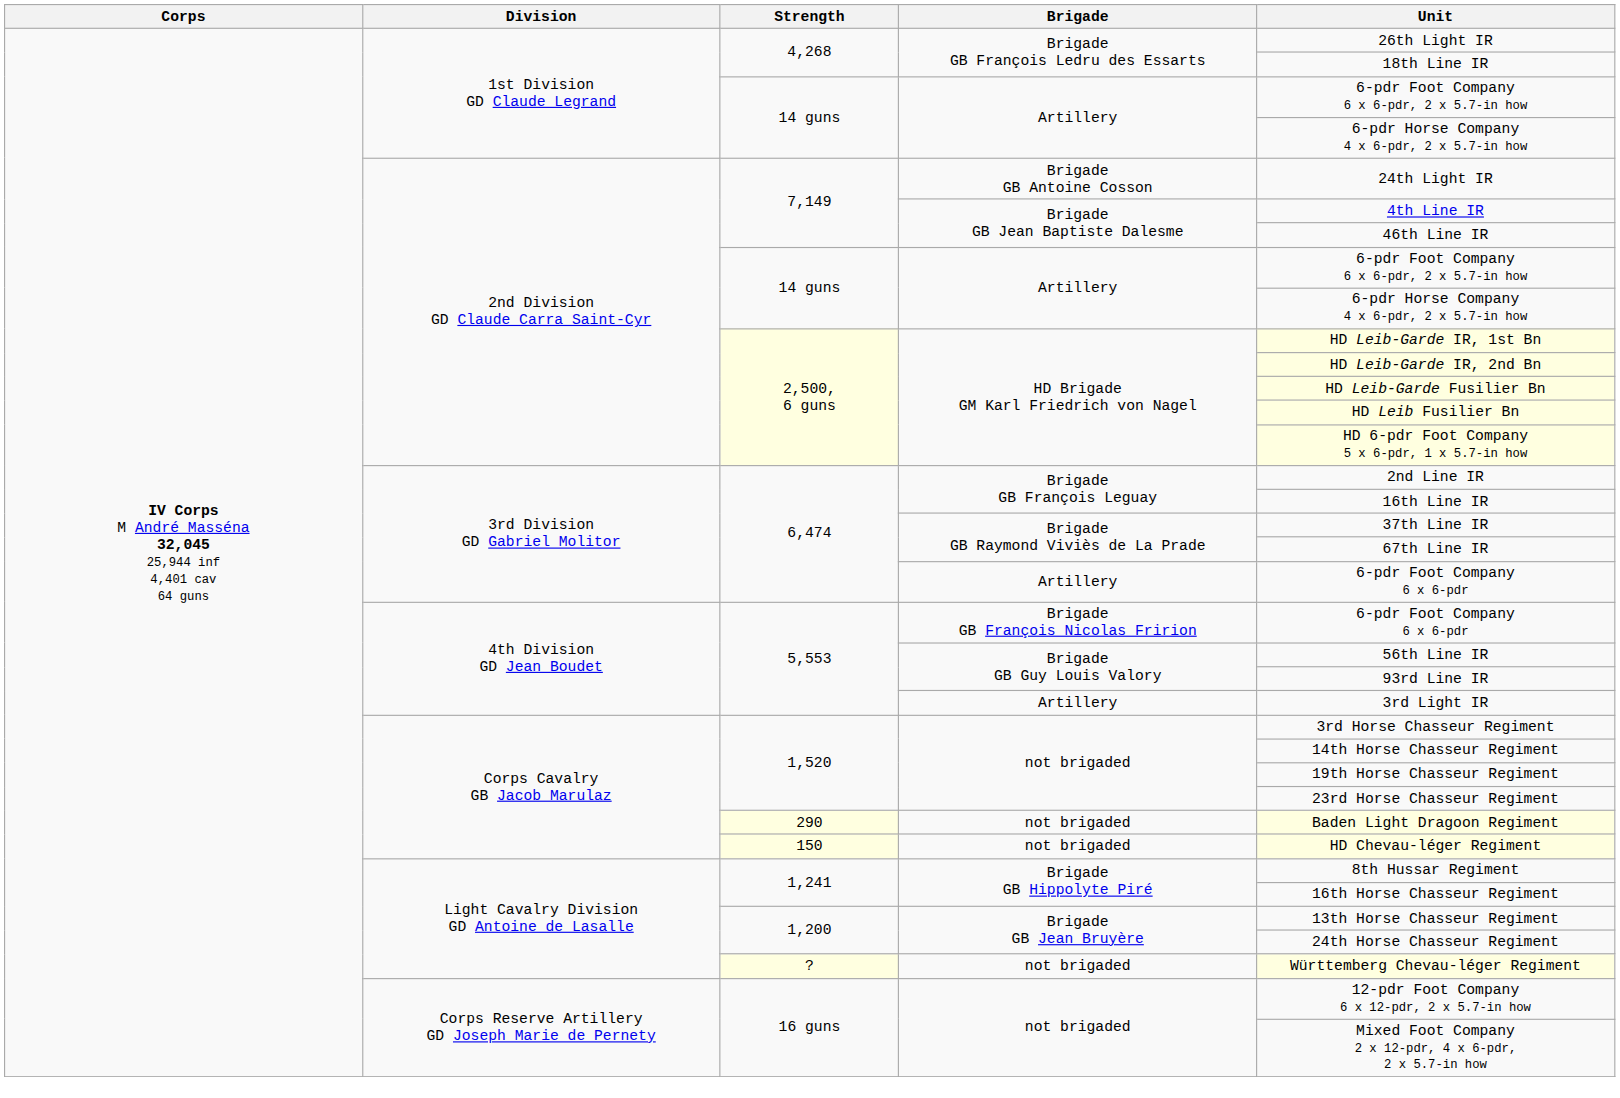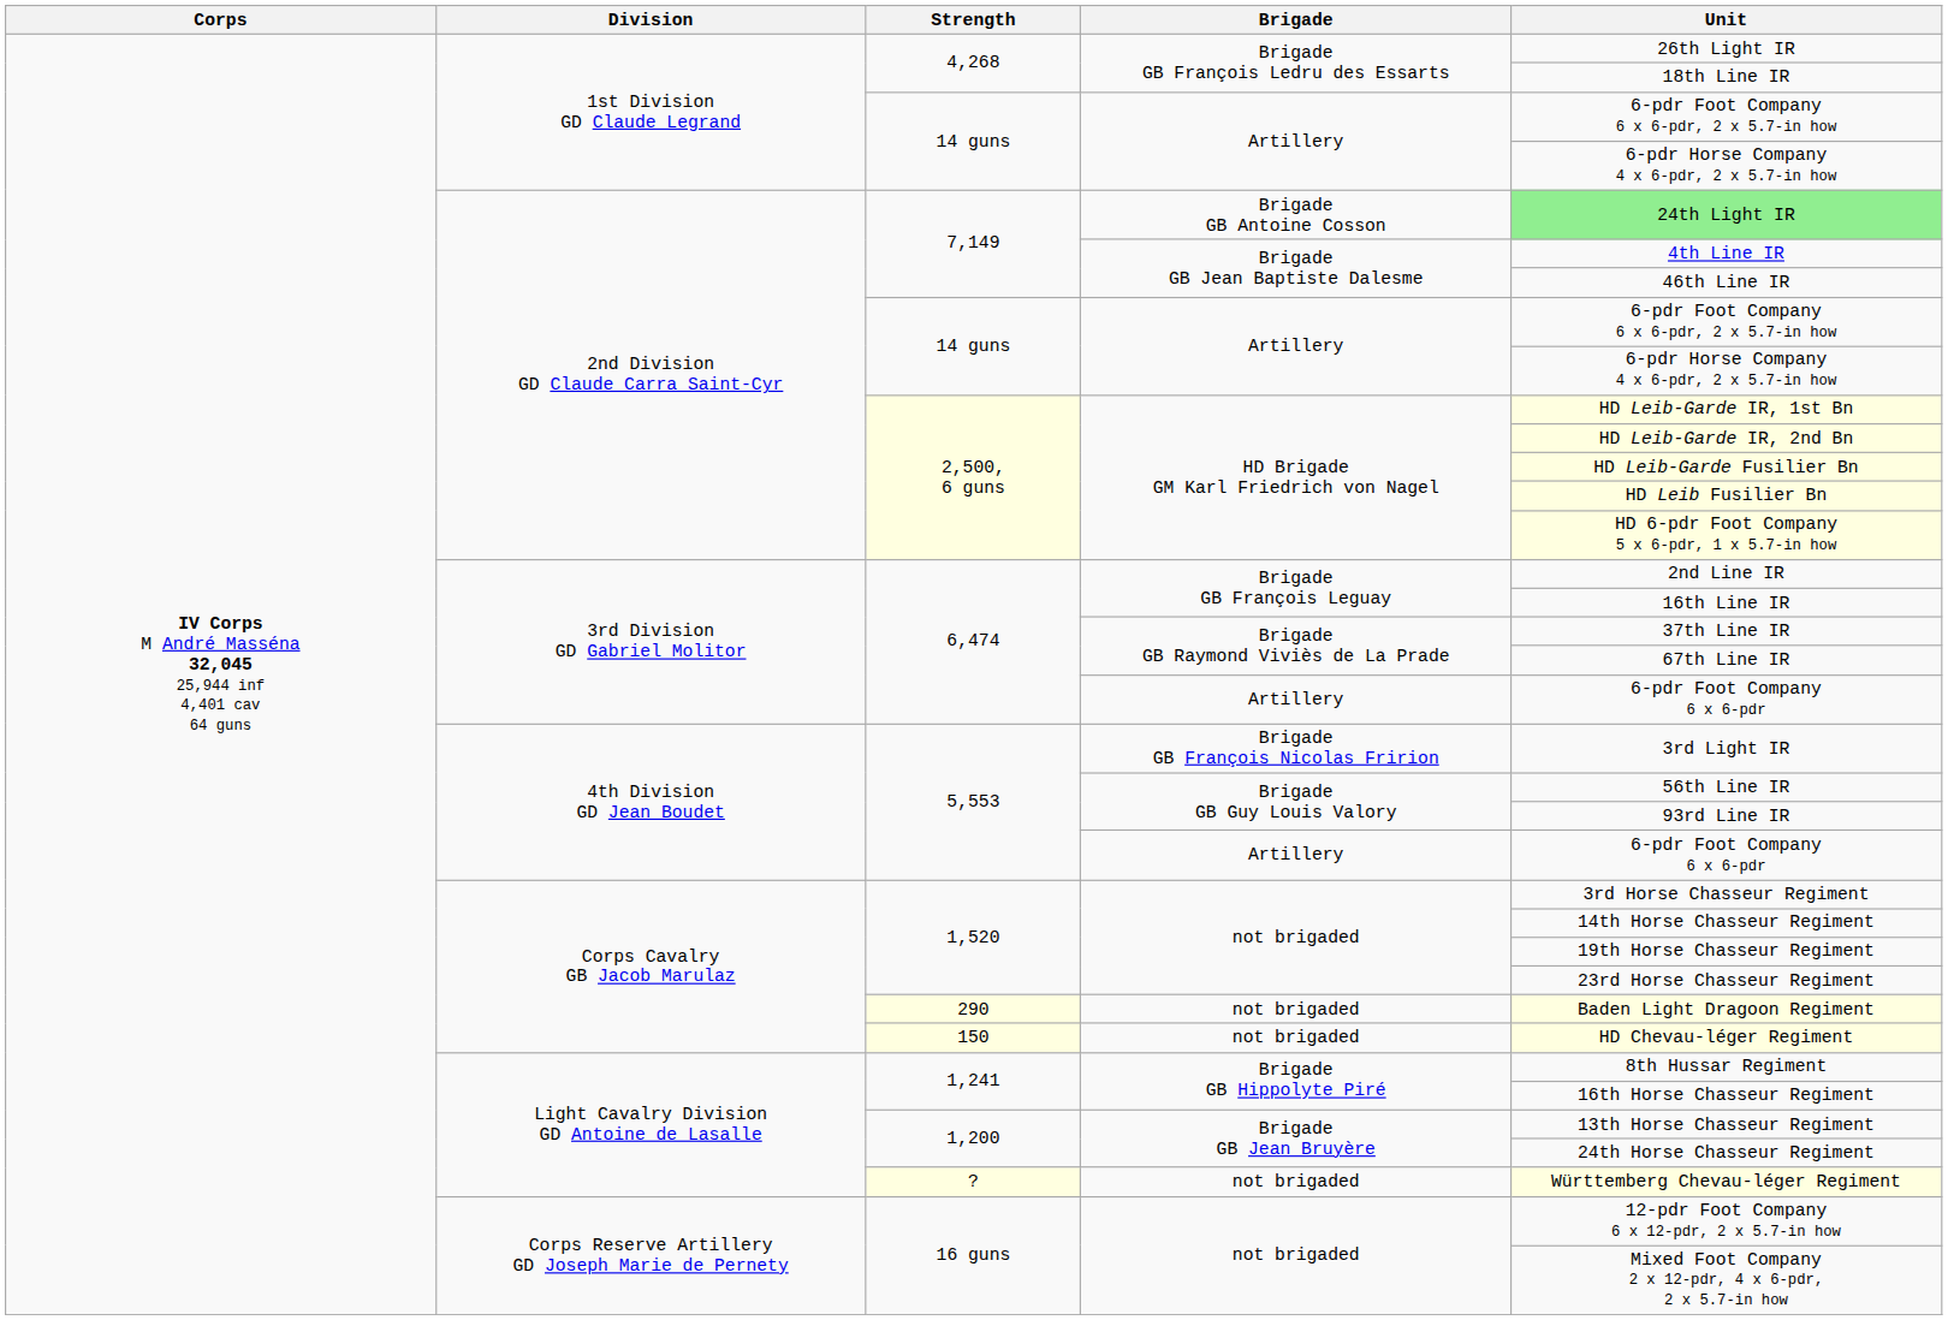 <table class="wikitable" style="text-align:center; width:90%;">
 <tr>
 <th width=20%>Corps</th>
 <th width=20%>Division</th>
 <th width=10%>Strength</th>
 <th width=20%>Brigade</th>
 <th width=20%>Unit</th>
 </tr>
 <tr>
 <td rowspan=36><strong>IV Corps</strong><br>M <a href='#'>André Masséna</a><br><strong>32,045</strong><br><small>25,944 inf<br>4,401 cav<br>64 guns</small></td>
 <td rowspan=4>1st Division<br>GD <a href='#'>Claude Legrand</a></td>
 <td rowspan=2>4,268</td>
 <td rowspan=2>Brigade<br>GB François Ledru des Essarts</td>
 <td>26th Light IR</td>
 </tr>
 <tr>
 <td>18th Line IR</td>
 </tr>
 <tr>
 <td rowspan=2>14 guns</td>
 <td rowspan=2>Artillery</td>
 <td>6-pdr Foot Company<br><small>6 x 6-pdr, 2 x 5.7-in how</small></td>
 </tr>
 <tr>
 <td>6-pdr Horse Company<br><small>4 x 6-pdr, 2 x 5.7-in how</small></td>
 </tr>
 <tr>
 <td rowspan=10>2nd Division<br>GD <a href='#'>Claude Carra Saint-Cyr</a></td>
 <td rowspan=3>7,149</td>
 <td rowspan=1>Brigade<br>GB Antoine Cosson</td>
-<td>24th Light IR</td>
+<td style="background: lightgreen;">24th Light IR</td>
 </tr>
 <tr>
 <td rowspan=2>Brigade<br>GB Jean Baptiste Dalesme</td>
 <td><a href='#'>4th Line IR</a></td>
 </tr>
 <tr>
 <td>46th Line IR</td>
 </tr>
 <tr>
 <td rowspan=2>14 guns</td>
 <td rowspan=2>Artillery</td>
 <td>6-pdr Foot Company<br><small>6 x 6-pdr, 2 x 5.7-in how</small></td>
 </tr>
 <tr>
 <td>6-pdr Horse Company<br><small>4 x 6-pdr, 2 x 5.7-in how</small></td>
 </tr>
 <tr>
 <td rowspan=5 style="background-color: lightyellow;">2,500,<br>6 guns</td>
 <td rowspan=5>HD Brigade<br>GM Karl Friedrich von Nagel</td>
 <td style="background-color: lightyellow;">HD <em>Leib-Garde</em> IR, 1st Bn</td>
 </tr>
 <tr>
 <td style="background-color: lightyellow;">HD <em>Leib-Garde</em> IR, 2nd Bn</td>
 </tr>
 <tr>
 <td style="background-color: lightyellow;">HD <em>Leib-Garde</em> Fusilier Bn</td>
 </tr>
 <tr>
 <td style="background-color: lightyellow;">HD <em>Leib</em> Fusilier Bn</td>
 </tr>
 <tr>
 <td style="background-color: lightyellow;">HD 6-pdr Foot Company<br><small>5 x 6-pdr, 1 x 5.7-in how</small></td>
 </tr>
 <tr>
 <td rowspan=5>3rd Division<br>GD <a href='#'>Gabriel Molitor</a></td>
 <td rowspan=5>6,474</td>
 <td rowspan=2>Brigade<br>GB François Leguay</td>
 <td>2nd Line IR</td>
 </tr>
 <tr>
 <td>16th Line IR</td>
 </tr>
 <tr>
 <td rowspan=2>Brigade<br>GB Raymond Viviès de La Prade</td>
 <td>37th Line IR</td>
 </tr>
 <tr>
 <td>67th Line IR</td>
 </tr>
 <tr>
 <td rowspan=1>Artillery</td>
 <td>6-pdr Foot Company<br><small>6 x 6-pdr</small></td>
 </tr>
 <tr>
 <td rowspan=4>4th Division<br>GD <a href='#'>Jean Boudet</a></td>
 <td rowspan=4>5,553</td>
 <td rowspan=1>Brigade<br>GB <a href='#'>François Nicolas Fririon</a></td>
-<td>6-pdr Foot Company<br><small>6 x 6-pdr</small></td>
+<td>3rd Light IR</td>
 </tr>
 <tr>
 <td rowspan=2>Brigade<br>GB Guy Louis Valory</td>
 <td>56th Line IR</td>
 </tr>
 <tr>
 <td>93rd Line IR</td>
 </tr>
 <tr>
 <td rowspan=1>Artillery</td>
-<td>3rd Light IR</td>
+<td>6-pdr Foot Company<br><small>6 x 6-pdr</small></td>
 </tr>
 <tr>
 <td rowspan=6>Corps Cavalry<br>GB <a href='#'>Jacob Marulaz</a></td>
 <td rowspan=4>1,520</td>
 <td rowspan=4>not brigaded</td>
 <td>3rd Horse Chasseur Regiment</td>
 </tr>
 <tr>
 <td>14th Horse Chasseur Regiment</td>
 </tr>
 <tr>
 <td>19th Horse Chasseur Regiment</td>
 </tr>
 <tr>
 <td>23rd Horse Chasseur Regiment</td>
 </tr>
 <tr>
 <td rowspan=1 style="background-color: lightyellow;">290</td>
 <td rowspan=1>not brigaded</td>
 <td style="background-color: lightyellow;">Baden Light Dragoon Regiment</td>
 </tr>
 <tr>
 <td rowspan=1 style="background-color: lightyellow;">150</td>
 <td rowspan=1>not brigaded</td>
 <td style="background-color: lightyellow;">HD Chevau-léger Regiment</td>
 </tr>
 <tr>
 <td rowspan=5>Light Cavalry Division<br>GD <a href='#'>Antoine de Lasalle</a></td>
 <td rowspan=2>1,241</td>
 <td rowspan=2>Brigade<br>GB <a href='#'>Hippolyte Piré</a></td>
 <td>8th Hussar Regiment</td>
 </tr>
 <tr>
 <td>16th Horse Chasseur Regiment</td>
 </tr>
 <tr>
 <td rowspan=2>1,200</td>
 <td rowspan=2>Brigade<br>GB <a href='#'>Jean Bruyère</a></td>
 <td>13th Horse Chasseur Regiment</td>
 </tr>
 <tr>
 <td>24th Horse Chasseur Regiment</td>
 </tr>
 <tr>
 <td rowspan=1 style="background-color: lightyellow;">?</td>
 <td rowspan=1>not brigaded</td>
 <td style="background-color: lightyellow;">Württemberg Chevau-léger Regiment</td>
 </tr>
 <tr>
 <td rowspan=2>Corps Reserve Artillery<br>GD <a href='#'>Joseph Marie de Pernety</a></td>
 <td rowspan=2>16 guns</td>
 <td rowspan=2>not brigaded</td>
 <td>12-pdr Foot Company<br><small>6 x 12-pdr, 2 x 5.7-in how</small></td>
 </tr>
 <tr>
 <td>Mixed Foot Company<br><small>2 x 12-pdr, 4 x 6-pdr,<br>2 x 5.7-in how</small></td>
 </tr>
 <tr>
 </tr>
 </table>
